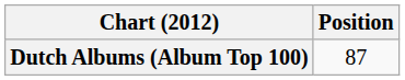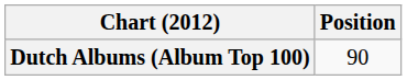 <table class="wikitable sortable plainrowheaders">
 <tr>
 <th scope="col">Chart (2012)</th>
 <th scope="col">Position</th>
 </tr>
 <tr>
 <th scope="row">Dutch Albums (Album Top 100)</th>
-<td align="center">87</td>
+<td align="center">90</td>
 </tr>
 </table>
